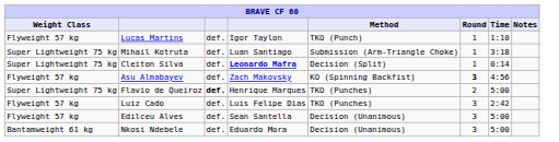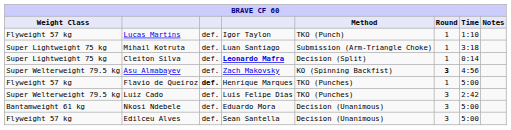 <table class="wikitable" style="font-size: 80%;">
 <tr>
 <th colspan="8" style="background-color: #ccf; color: #000080; text-align: center;"><strong>BRAVE CF 60</strong></th>
 </tr>
 <tr>
 <th colspan="1" style="background-color: #E6E8FA; color: #000000; text-align: center;">Weight Class</th>
 <th colspan="1" style="background-color: #E6E8FA; color: #000000; text-align: center;"></th>
 <th colspan="1" style="background-color: #E6E8FA; color: #000000; text-align: center;"></th>
 <th colspan="1" style="background-color: #E6E8FA; color: #000000; text-align: center;"></th>
 <th colspan="1" style="background-color: #E6E8FA; color: #000000; text-align: center;">Method</th>
 <th colspan="1" style="background-color: #E6E8FA; color: #000000; text-align: center;">Round</th>
 <th colspan="1" style="background-color: #E6E8FA; color: #000000; text-align: center;">Time</th>
 <th colspan="1" style="background-color: #E6E8FA; color: #000000; text-align: center;">Notes</th>
 </tr>
 <tr>
 <td>Flyweight 57 kg</td>
 <td> <a href='#'>Lucas Martins</a></td>
 <td>def.</td>
 <td> Igor Taylon</td>
 <td>TKO (Punch)</td>
 <td align=center>1</td>
 <td align=center>1:10</td>
 <td></td>
 </tr>
 <tr>
 <td>Super Lightweight 75 kg</td>
 <td> Mihail Kotruta</td>
 <td>def.</td>
 <td> Luan Santiago</td>
 <td>Submission (Arm-Triangle Choke)</td>
 <td align=center>1</td>
 <td align=center>3:18</td>
 <td></td>
 </tr>
 <tr>
 <td>Super Lightweight 75 kg</td>
 <td> Cleiton Silva</td>
 <td>def.</td>
 <td><strong> <a href='#'>Leonardo Mafra</a></strong></td>
 <td>Decision (Split)</td>
 <td align=center>1</td>
 <td align=center>0:14</td>
 <td></td>
 </tr>
 <tr>
-<td>Flyweight 57 kg</td>
+<td>Super Welterweight 79.5 kg</td>
 <td> <a href='#'>Asu Almabayev</a></td>
 <td>def.</td>
 <td> <a href='#'>Zach Makovsky</a></td>
 <td>KO (Spinning Backfist)</td>
 <td align=center><strong>3</strong></td>
 <td align=center>4:56</td>
 <td></td>
 </tr>
 <tr>
-<td>Super Lightweight 75 kg</td>
+<td>Flyweight 57 kg</td>
 <td> Flavio de Queiroz</td>
 <td><strong>def.</strong></td>
 <td> Henrique Marques</td>
 <td>TKO (Punches)</td>
-<td align=center>2</td>
+<td align=center>1</td>
 <td align=center>5:00</td>
 <td></td>
 </tr>
 <tr>
-<td>Flyweight 57 kg</td>
+<td>Super Welterweight 79.5 kg</td>
 <td> Luiz Cado</td>
 <td>def.</td>
 <td> Luis Felipe Dias</td>
 <td>TKO (Punches)</td>
 <td align=center>3</td>
 <td align=center>2:42</td>
+<td></td>
+</tr>
+<tr>
+<td>Bantamweight 61 kg</td>
+<td> Nkosi Ndebele</td>
+<td>def.</td>
+<td> Eduardo Mora</td>
+<td>Decision (Unanimous)</td>
+<td align=center>3</td>
+<td align=center>5:00</td>
 <td></td>
 </tr>
 <tr>
 <td>Flyweight 57 kg</td>
 <td> Edilceu Alves</td>
 <td>def.</td>
 <td> Sean Santella</td>
 <td>Decision (Unanimous)</td>
 <td align=center>3</td>
 <td align=center>5:00</td>
 <td></td>
 </tr>
-<tr>
-<td>Bantamweight 61 kg</td>
-<td> Nkosi Ndebele</td>
-<td>def.</td>
-<td> Eduardo Mora</td>
-<td>Decision (Unanimous)</td>
-<td align=center>3</td>
-<td align=center>5:00</td>
-<td></td>
-</tr>
 </table>
